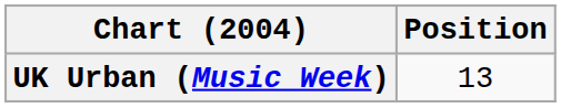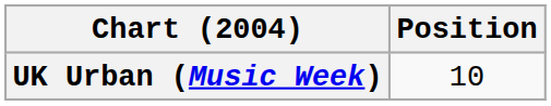 <table class="wikitable plainrowheaders" style="text-align:center">
 <tr>
 <th>Chart (2004)</th>
 <th>Position</th>
 </tr>
 <tr>
 <th scope="row">UK Urban (<em><a href='#'>Music Week</a></em>)</th>
-<td>13</td>
+<td>10</td>
 </tr>
 </table>
